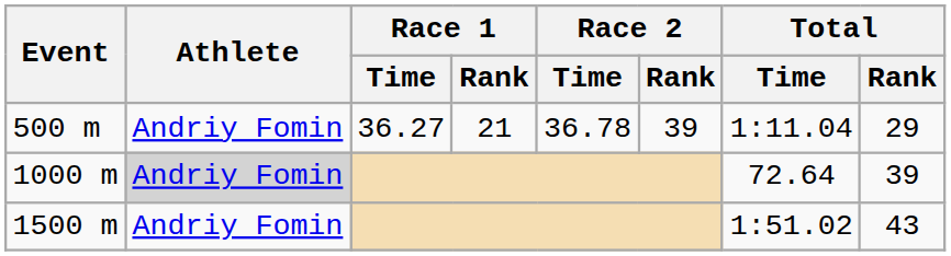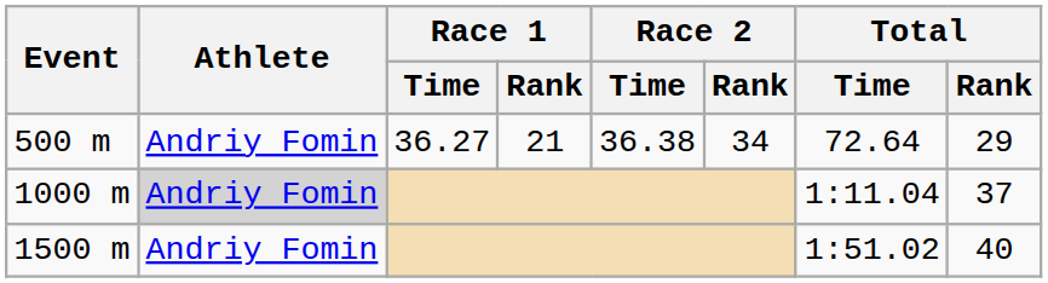 <table class="wikitable" border="1" style="font-size:90%">
 <tr>
 <th rowspan=2>Event</th>
 <th rowspan=2>Athlete</th>
 <th colspan=2>Race 1</th>
 <th colspan=2>Race 2</th>
 <th colspan=2>Total</th>
 </tr>
 <tr>
 <th>Time</th>
 <th>Rank</th>
 <th>Time</th>
 <th>Rank</th>
 <th>Time</th>
 <th>Rank</th>
 </tr>
 <tr>
 <td>500 m</td>
 <td><a href='#'>Andriy Fomin</a></td>
 <td align=center>36.27</td>
 <td align=center>21</td>
-<td align=center>36.78</td>
-<td align=center>39</td>
-<td align=center>1:11.04</td>
+<td align=center>36.38</td>
+<td align=center>34</td>
+<td align=center>72.64</td>
 <td align=center>29</td>
 </tr>
 <tr>
 <td>1000 m</td>
 <td style="background: lightgrey;"><a href='#'>Andriy Fomin</a></td>
 <td colspan="4" bgcolor="wheat"></td>
-<td align=center>72.64</td>
-<td align=center>39</td>
+<td align=center>1:11.04</td>
+<td align=center>37</td>
 </tr>
 <tr>
 <td>1500 m</td>
 <td><a href='#'>Andriy Fomin</a></td>
 <td colspan="4" bgcolor="wheat"></td>
 <td align=center>1:51.02</td>
-<td align=center>43</td>
+<td align=center>40</td>
 </tr>
 </table>
